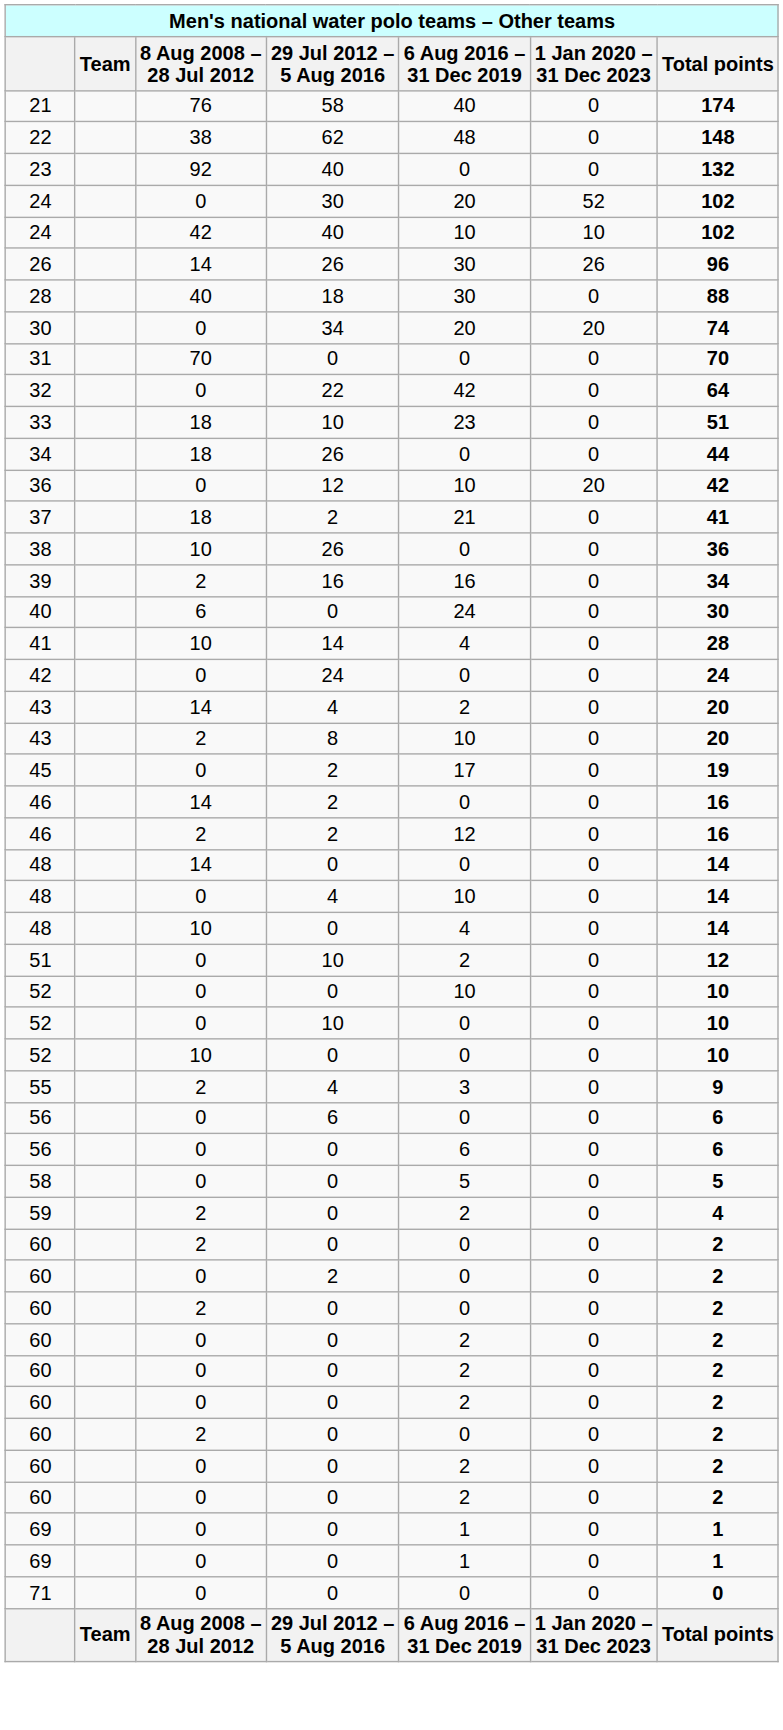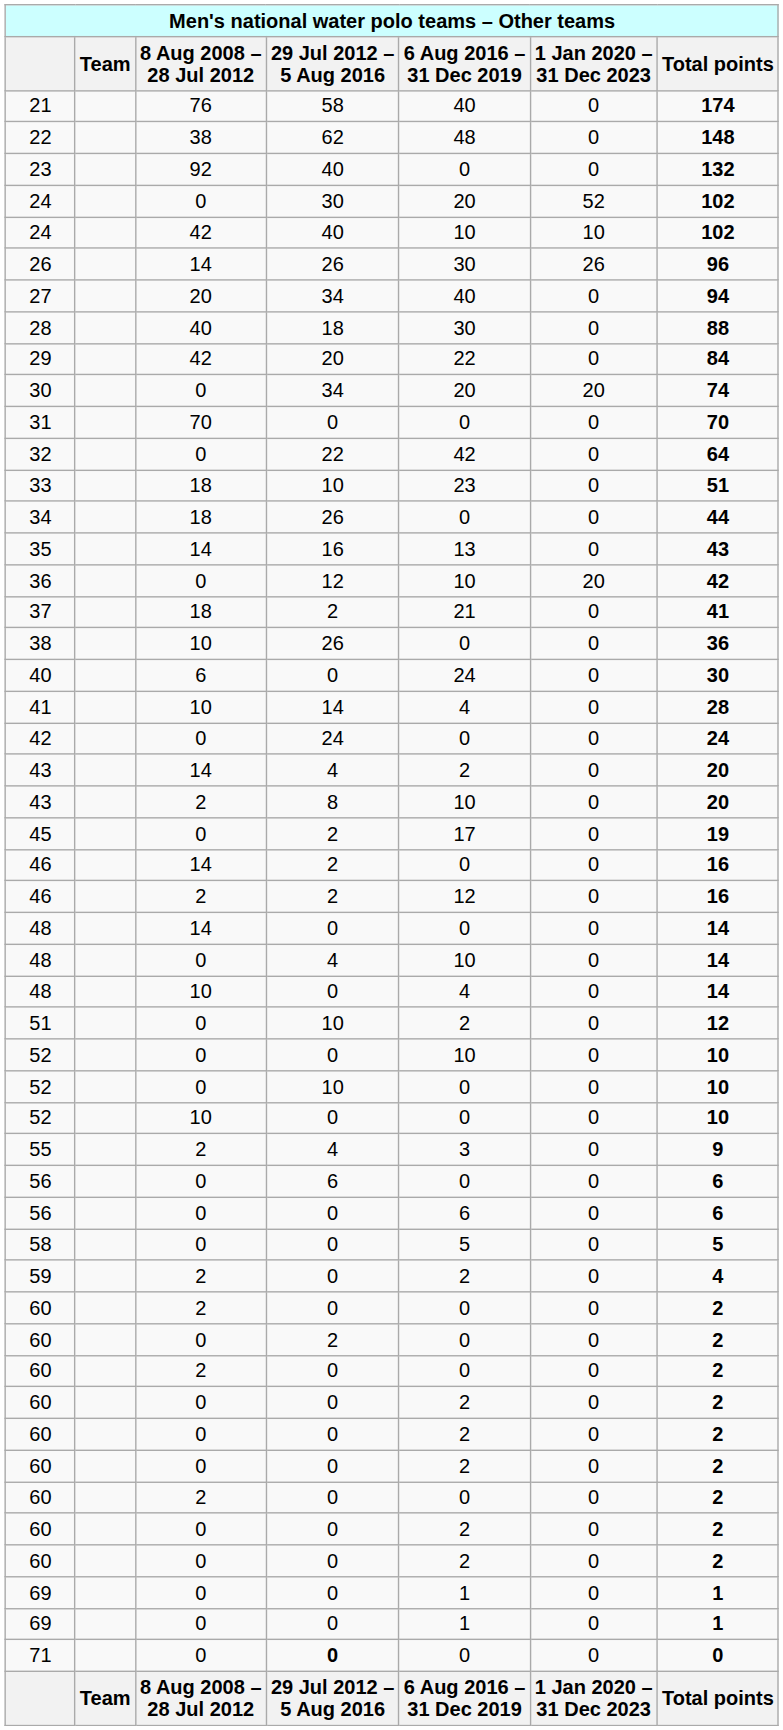 <table class="wikitable mw-collapsible autocollapse" style="text-align: center; font-size: 90%; margin-left: 1em;">
 <tr>
 <th colspan="7" style="background-color: #ccffff;">Men's national water polo teams – Other teams</th>
 </tr>
 <tr>
 <th style="width: 3em;"></th>
 <th>Team</th>
 <th>8 Aug 2008 –<br>28 Jul 2012</th>
 <th>29 Jul 2012 –<br>5 Aug 2016</th>
 <th>6 Aug 2016 –<br>31 Dec 2019</th>
 <th>1 Jan 2020 –<br>31 Dec 2023</th>
 <th>Total points</th>
 </tr>
 <tr>
 <td>21</td>
 <td style="text-align: left;"></td>
 <td>76</td>
 <td>58</td>
 <td>40</td>
 <td>0</td>
 <td><strong>174</strong></td>
 </tr>
 <tr>
 <td>22</td>
 <td style="text-align: left;"></td>
 <td>38</td>
 <td>62</td>
 <td>48</td>
 <td>0</td>
 <td><strong>148</strong></td>
 </tr>
 <tr>
 <td>23</td>
 <td style="text-align: left;"></td>
 <td>92</td>
 <td>40</td>
 <td>0</td>
 <td>0</td>
 <td><strong>132</strong></td>
 </tr>
 <tr>
 <td>24</td>
 <td style="text-align: left;"></td>
 <td>0</td>
 <td>30</td>
 <td>20</td>
 <td>52</td>
 <td><strong>102</strong></td>
 </tr>
 <tr>
 <td>24</td>
 <td style="text-align: left;"></td>
 <td>42</td>
 <td>40</td>
 <td>10</td>
 <td>10</td>
 <td><strong>102</strong></td>
 </tr>
 <tr>
 <td>26</td>
 <td style="text-align: left;"></td>
 <td>14</td>
 <td>26</td>
 <td>30</td>
 <td>26</td>
 <td><strong>96</strong></td>
 </tr>
 <tr>
+<td>27</td>
+<td style="text-align: left;"></td>
+<td>20</td>
+<td>34</td>
+<td>40</td>
+<td>0</td>
+<td><strong>94</strong></td>
+</tr>
+<tr>
 <td>28</td>
 <td style="text-align: left;"></td>
 <td>40</td>
 <td>18</td>
 <td>30</td>
 <td>0</td>
 <td><strong>88</strong></td>
+</tr>
+<tr>
+<td>29</td>
+<td style="text-align: left;"></td>
+<td>42</td>
+<td>20</td>
+<td>22</td>
+<td>0</td>
+<td><strong>84</strong></td>
 </tr>
 <tr>
 <td>30</td>
 <td style="text-align: left;"></td>
 <td>0</td>
 <td>34</td>
 <td>20</td>
 <td>20</td>
 <td><strong>74</strong></td>
 </tr>
 <tr>
 <td>31</td>
 <td style="text-align: left;"></td>
 <td>70</td>
 <td>0</td>
 <td>0</td>
 <td>0</td>
 <td><strong>70</strong></td>
 </tr>
 <tr>
 <td>32</td>
 <td style="text-align: left;"></td>
 <td>0</td>
 <td>22</td>
 <td>42</td>
 <td>0</td>
 <td><strong>64</strong></td>
 </tr>
 <tr>
 <td>33</td>
 <td style="text-align: left;"></td>
 <td>18</td>
 <td>10</td>
 <td>23</td>
 <td>0</td>
 <td><strong>51</strong></td>
 </tr>
 <tr>
 <td>34</td>
 <td style="text-align: left;"></td>
 <td>18</td>
 <td>26</td>
 <td>0</td>
 <td>0</td>
 <td><strong>44</strong></td>
 </tr>
 <tr>
+<td>35</td>
+<td style="text-align: left;"></td>
+<td>14</td>
+<td>16</td>
+<td>13</td>
+<td>0</td>
+<td><strong>43</strong></td>
+</tr>
+<tr>
 <td>36</td>
 <td style="text-align: left;"></td>
 <td>0</td>
 <td>12</td>
 <td>10</td>
 <td>20</td>
 <td><strong>42</strong></td>
 </tr>
 <tr>
 <td>37</td>
 <td style="text-align: left;"></td>
 <td>18</td>
 <td>2</td>
 <td>21</td>
 <td>0</td>
 <td><strong>41</strong></td>
 </tr>
 <tr>
 <td>38</td>
 <td style="text-align: left;"></td>
 <td>10</td>
 <td>26</td>
 <td>0</td>
 <td>0</td>
 <td><strong>36</strong></td>
-</tr>
-<tr>
-<td>39</td>
-<td style="text-align: left;"></td>
-<td>2</td>
-<td>16</td>
-<td>16</td>
-<td>0</td>
-<td><strong>34</strong></td>
 </tr>
 <tr>
 <td>40</td>
 <td style="text-align: left;"></td>
 <td>6</td>
 <td>0</td>
 <td>24</td>
 <td>0</td>
 <td><strong>30</strong></td>
 </tr>
 <tr>
 <td>41</td>
 <td style="text-align: left;"></td>
 <td>10</td>
 <td>14</td>
 <td>4</td>
 <td>0</td>
 <td><strong>28</strong></td>
 </tr>
 <tr>
 <td>42</td>
 <td style="text-align: left;"></td>
 <td>0</td>
 <td>24</td>
 <td>0</td>
 <td>0</td>
 <td><strong>24</strong></td>
 </tr>
 <tr>
 <td>43</td>
 <td style="text-align: left;"></td>
 <td>14</td>
 <td>4</td>
 <td>2</td>
 <td>0</td>
 <td><strong>20</strong></td>
 </tr>
 <tr>
 <td>43</td>
 <td style="text-align: left;"></td>
 <td>2</td>
 <td>8</td>
 <td>10</td>
 <td>0</td>
 <td><strong>20</strong></td>
 </tr>
 <tr>
 <td>45</td>
 <td style="text-align: left;"></td>
 <td>0</td>
 <td>2</td>
 <td>17</td>
 <td>0</td>
 <td><strong>19</strong></td>
 </tr>
 <tr>
 <td>46</td>
 <td style="text-align: left;"></td>
 <td>14</td>
 <td>2</td>
 <td>0</td>
 <td>0</td>
 <td><strong>16</strong></td>
 </tr>
 <tr>
 <td>46</td>
 <td style="text-align: left;"></td>
 <td>2</td>
 <td>2</td>
 <td>12</td>
 <td>0</td>
 <td><strong>16</strong></td>
 </tr>
 <tr>
 <td>48</td>
 <td style="text-align: left;"></td>
 <td>14</td>
 <td>0</td>
 <td>0</td>
 <td>0</td>
 <td><strong>14</strong></td>
 </tr>
 <tr>
 <td>48</td>
 <td style="text-align: left;"></td>
 <td>0</td>
 <td>4</td>
 <td>10</td>
 <td>0</td>
 <td><strong>14</strong></td>
 </tr>
 <tr>
 <td>48</td>
 <td style="text-align: left;"></td>
 <td>10</td>
 <td>0</td>
 <td>4</td>
 <td>0</td>
 <td><strong>14</strong></td>
 </tr>
 <tr>
 <td>51</td>
 <td style="text-align: left;"></td>
 <td>0</td>
 <td>10</td>
 <td>2</td>
 <td>0</td>
 <td><strong>12</strong></td>
 </tr>
 <tr>
 <td>52</td>
 <td style="text-align: left;"></td>
 <td>0</td>
 <td>0</td>
 <td>10</td>
 <td>0</td>
 <td><strong>10</strong></td>
 </tr>
 <tr>
 <td>52</td>
 <td style="text-align: left;"></td>
 <td>0</td>
 <td>10</td>
 <td>0</td>
 <td>0</td>
 <td><strong>10</strong></td>
 </tr>
 <tr>
 <td>52</td>
 <td style="text-align: left;"></td>
 <td>10</td>
 <td>0</td>
 <td>0</td>
 <td>0</td>
 <td><strong>10</strong></td>
 </tr>
 <tr>
 <td>55</td>
 <td style="text-align: left;"></td>
 <td>2</td>
 <td>4</td>
 <td>3</td>
 <td>0</td>
 <td><strong>9</strong></td>
 </tr>
 <tr>
 <td>56</td>
 <td style="text-align: left;"></td>
 <td>0</td>
 <td>6</td>
 <td>0</td>
 <td>0</td>
 <td><strong>6</strong></td>
 </tr>
 <tr>
 <td>56</td>
 <td style="text-align: left;"></td>
 <td>0</td>
 <td>0</td>
 <td>6</td>
 <td>0</td>
 <td><strong>6</strong></td>
 </tr>
 <tr>
 <td>58</td>
 <td style="text-align: left;"></td>
 <td>0</td>
 <td>0</td>
 <td>5</td>
 <td>0</td>
 <td><strong>5</strong></td>
 </tr>
 <tr>
 <td>59</td>
 <td style="text-align: left;"></td>
 <td>2</td>
 <td>0</td>
 <td>2</td>
 <td>0</td>
 <td><strong>4</strong></td>
 </tr>
 <tr>
 <td>60</td>
 <td style="text-align: left;"></td>
 <td>2</td>
 <td>0</td>
 <td>0</td>
 <td>0</td>
 <td><strong>2</strong></td>
 </tr>
 <tr>
 <td>60</td>
 <td style="text-align: left;"></td>
 <td>0</td>
 <td>2</td>
 <td>0</td>
 <td>0</td>
 <td><strong>2</strong></td>
 </tr>
 <tr>
 <td>60</td>
 <td style="text-align: left;"></td>
 <td>2</td>
 <td>0</td>
 <td>0</td>
 <td>0</td>
 <td><strong>2</strong></td>
 </tr>
 <tr>
 <td>60</td>
 <td style="text-align: left;"></td>
 <td>0</td>
 <td>0</td>
 <td>2</td>
 <td>0</td>
 <td><strong>2</strong></td>
 </tr>
 <tr>
 <td>60</td>
 <td style="text-align: left;"></td>
 <td>0</td>
 <td>0</td>
 <td>2</td>
 <td>0</td>
 <td><strong>2</strong></td>
 </tr>
 <tr>
 <td>60</td>
 <td style="text-align: left;"></td>
 <td>0</td>
 <td>0</td>
 <td>2</td>
 <td>0</td>
 <td><strong>2</strong></td>
 </tr>
 <tr>
 <td>60</td>
 <td style="text-align: left;"></td>
 <td>2</td>
 <td>0</td>
 <td>0</td>
 <td>0</td>
 <td><strong>2</strong></td>
 </tr>
 <tr>
 <td>60</td>
 <td style="text-align: left;"></td>
 <td>0</td>
 <td>0</td>
 <td>2</td>
 <td>0</td>
 <td><strong>2</strong></td>
 </tr>
 <tr>
 <td>60</td>
 <td style="text-align: left;"></td>
 <td>0</td>
 <td>0</td>
 <td>2</td>
 <td>0</td>
 <td><strong>2</strong></td>
 </tr>
 <tr>
 <td>69</td>
 <td style="text-align: left;"></td>
 <td>0</td>
 <td>0</td>
 <td>1</td>
 <td>0</td>
 <td><strong>1</strong></td>
 </tr>
 <tr>
 <td>69</td>
 <td style="text-align: left;"></td>
 <td>0</td>
 <td>0</td>
 <td>1</td>
 <td>0</td>
 <td><strong>1</strong></td>
 </tr>
 <tr>
 <td>71</td>
 <td style="text-align: left;"></td>
 <td>0</td>
-<td>0</td>
+<td><strong>0</strong></td>
 <td>0</td>
 <td>0</td>
 <td><strong>0</strong></td>
 </tr>
 <tr>
 <th style="width: 3em;"></th>
 <th>Team</th>
 <th>8 Aug 2008 –<br>28 Jul 2012</th>
 <th>29 Jul 2012 –<br>5 Aug 2016</th>
 <th>6 Aug 2016 –<br>31 Dec 2019</th>
 <th>1 Jan 2020 –<br>31 Dec 2023</th>
 <th>Total points</th>
 </tr>
 </table>
